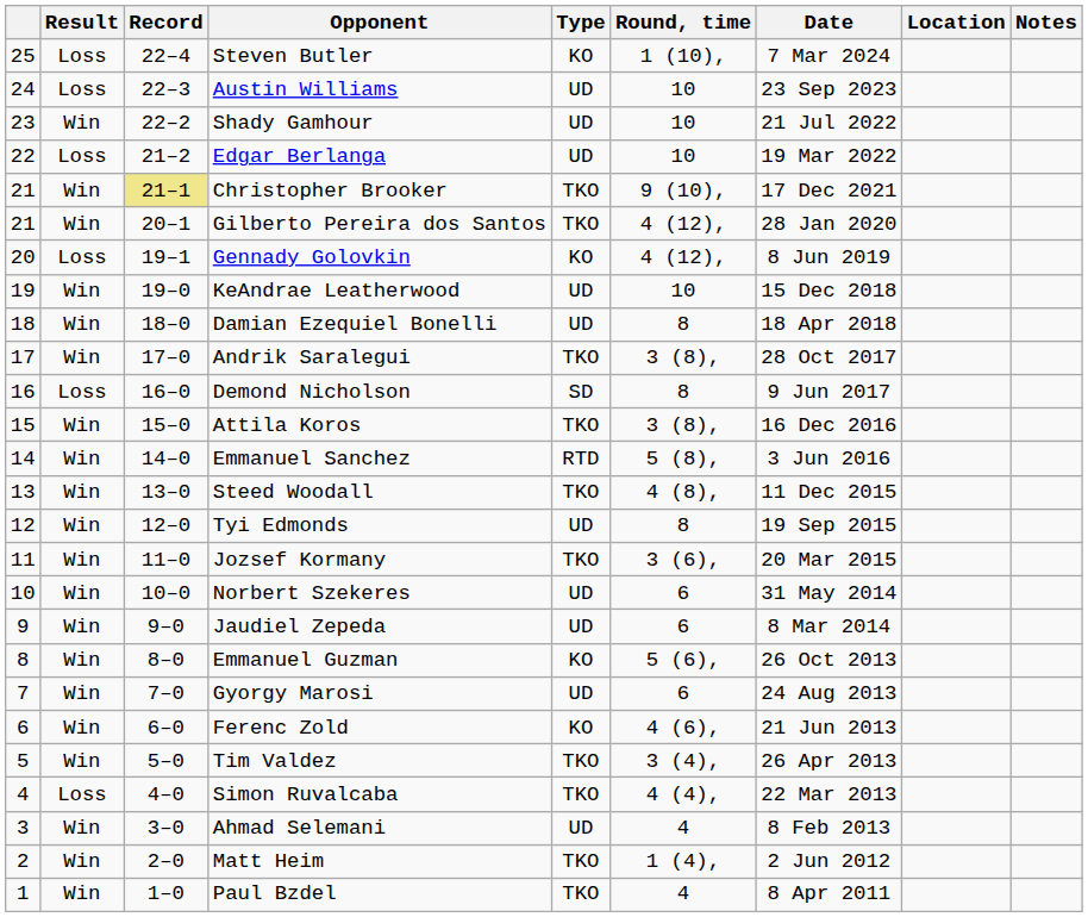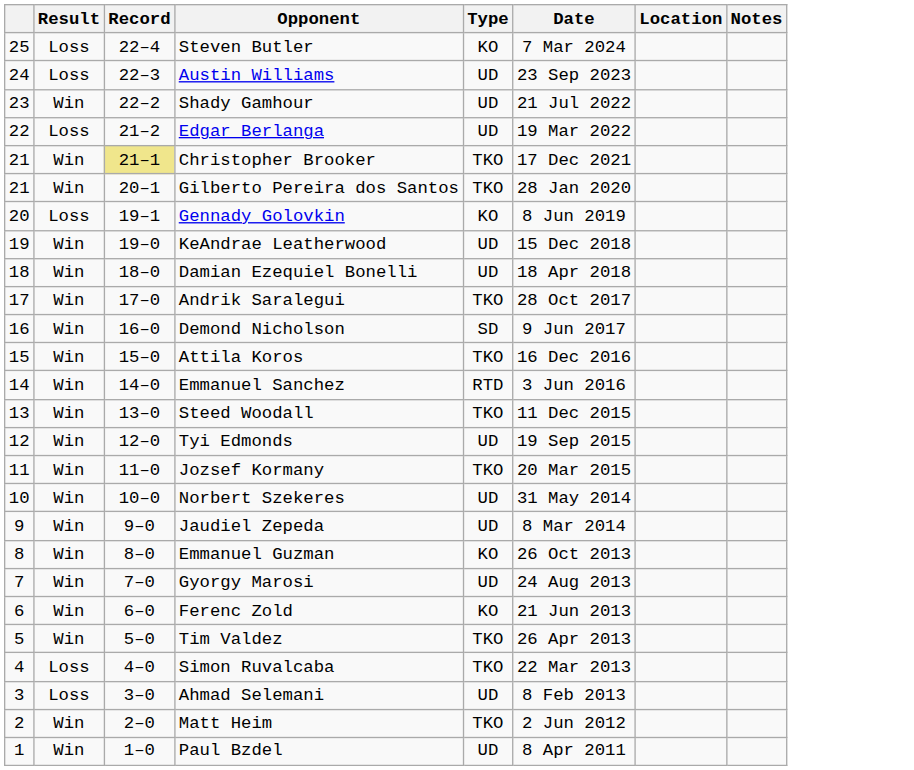 <table class="wikitable" style="text-align:center">
 <tr>
 <th></th>
 <th>Result</th>
 <th>Record</th>
 <th>Opponent</th>
 <th>Type</th>
-<th>Round, time</th>
 <th>Date</th>
 <th>Location</th>
 <th>Notes</th>
 </tr>
 <tr>
 <td>25</td>
 <td>Loss</td>
 <td>22–4</td>
 <td style="text-align:left;">Steven Butler</td>
 <td>KO</td>
-<td>1 (10), </td>
 <td>7 Mar 2024</td>
 <td style="text-align:left;"></td>
 <td></td>
 </tr>
 <tr>
 <td>24</td>
 <td>Loss</td>
 <td>22–3</td>
 <td style="text-align:left;"><a href='#'>Austin Williams</a></td>
 <td>UD</td>
-<td>10</td>
 <td>23 Sep 2023</td>
 <td align=left></td>
 <td style="text-align:left;"></td>
 </tr>
 <tr>
 <td>23</td>
 <td>Win</td>
 <td>22–2</td>
 <td style="text-align:left;">Shady Gamhour</td>
 <td>UD</td>
-<td>10</td>
 <td>21 Jul 2022</td>
 <td align=left></td>
 <td style="text-align:left;"></td>
 </tr>
 <tr>
 <td>22</td>
 <td>Loss</td>
 <td>21–2</td>
 <td style="text-align:left;"><a href='#'>Edgar Berlanga</a></td>
 <td>UD</td>
-<td>10</td>
 <td>19 Mar 2022</td>
 <td align=left></td>
 <td></td>
 </tr>
 <tr>
 <td>21</td>
 <td>Win</td>
 <td style="background: khaki;">21–1</td>
 <td style="text-align:left;">Christopher Brooker</td>
 <td>TKO</td>
-<td>9 (10), </td>
 <td>17 Dec 2021</td>
 <td style="text-align:left;"></td>
 <td style="text-align:left;"></td>
 </tr>
 <tr>
 <td>21</td>
 <td>Win</td>
 <td>20–1</td>
 <td style="text-align:left;">Gilberto Pereira dos Santos</td>
 <td>TKO</td>
-<td>4 (12), </td>
 <td>28 Jan 2020</td>
 <td style="text-align:left;"></td>
 <td style="text-align:left;"></td>
 </tr>
 <tr>
 <td>20</td>
 <td>Loss</td>
 <td>19–1</td>
 <td style="text-align:left;"><a href='#'>Gennady Golovkin</a></td>
 <td>KO</td>
-<td>4 (12), </td>
 <td>8 Jun 2019</td>
 <td style="text-align:left;"></td>
 <td style="text-align:left;"></td>
 </tr>
 <tr>
 <td>19</td>
 <td>Win</td>
 <td>19–0</td>
 <td style="text-align:left;">KeAndrae Leatherwood</td>
 <td>UD</td>
-<td>10</td>
 <td>15 Dec 2018</td>
 <td style="text-align:left;"></td>
 <td style="text-align:left;"></td>
 </tr>
 <tr>
 <td>18</td>
 <td>Win</td>
 <td>18–0</td>
 <td style="text-align:left;">Damian Ezequiel Bonelli</td>
 <td>UD</td>
-<td>8</td>
 <td>18 Apr 2018</td>
 <td style="text-align:left;"></td>
 <td style="text-align:left;"></td>
 </tr>
 <tr>
 <td>17</td>
 <td>Win</td>
 <td>17–0</td>
 <td style="text-align:left;">Andrik Saralegui</td>
 <td>TKO</td>
-<td>3 (8), </td>
 <td>28 Oct 2017</td>
 <td style="text-align:left;"></td>
 <td style="text-align:left;"></td>
 </tr>
 <tr>
 <td>16</td>
-<td>Loss</td>
+<td>Win</td>
 <td>16–0</td>
 <td style="text-align:left;">Demond Nicholson</td>
 <td>SD</td>
-<td>8</td>
 <td>9 Jun 2017</td>
 <td style="text-align:left;"></td>
 <td style="text-align:left;"></td>
 </tr>
 <tr>
 <td>15</td>
 <td>Win</td>
 <td>15–0</td>
 <td style="text-align:left;">Attila Koros</td>
 <td>TKO</td>
-<td>3 (8), </td>
 <td>16 Dec 2016</td>
 <td style="text-align:left;"></td>
 <td style="text-align:left;"></td>
 </tr>
 <tr>
 <td>14</td>
 <td>Win</td>
 <td>14–0</td>
 <td style="text-align:left;">Emmanuel Sanchez</td>
 <td>RTD</td>
-<td>5 (8), </td>
 <td>3 Jun 2016</td>
 <td style="text-align:left;"></td>
 <td style="text-align:left;"></td>
 </tr>
 <tr>
 <td>13</td>
 <td>Win</td>
 <td>13–0</td>
 <td style="text-align:left;">Steed Woodall</td>
 <td>TKO</td>
-<td>4 (8), </td>
 <td>11 Dec 2015</td>
 <td style="text-align:left;"></td>
 <td style="text-align:left;"></td>
 </tr>
 <tr>
 <td>12</td>
 <td>Win</td>
 <td>12–0</td>
 <td style="text-align:left;">Tyi Edmonds</td>
 <td>UD</td>
-<td>8</td>
 <td>19 Sep 2015</td>
 <td style="text-align:left;"></td>
 <td style="text-align:left;"></td>
 </tr>
 <tr>
 <td>11</td>
 <td>Win</td>
 <td>11–0</td>
 <td style="text-align:left;">Jozsef Kormany</td>
 <td>TKO</td>
-<td>3 (6), </td>
 <td>20 Mar 2015</td>
 <td style="text-align:left;"></td>
 <td style="text-align:left;"></td>
 </tr>
 <tr>
 <td>10</td>
 <td>Win</td>
 <td>10–0</td>
 <td style="text-align:left;">Norbert Szekeres</td>
 <td>UD</td>
-<td>6</td>
 <td>31 May 2014</td>
 <td style="text-align:left;"></td>
 <td style="text-align:left;"></td>
 </tr>
 <tr>
 <td>9</td>
 <td>Win</td>
 <td>9–0</td>
 <td style="text-align:left;">Jaudiel Zepeda</td>
 <td>UD</td>
-<td>6</td>
 <td>8 Mar 2014</td>
 <td style="text-align:left;"></td>
 <td style="text-align:left;"></td>
 </tr>
 <tr>
 <td>8</td>
 <td>Win</td>
 <td>8–0</td>
 <td style="text-align:left;">Emmanuel Guzman</td>
 <td>KO</td>
-<td>5 (6), </td>
 <td>26 Oct 2013</td>
 <td style="text-align:left;"></td>
 <td style="text-align:left;"></td>
 </tr>
 <tr>
 <td>7</td>
 <td>Win</td>
 <td>7–0</td>
 <td style="text-align:left;">Gyorgy Marosi</td>
 <td>UD</td>
-<td>6</td>
 <td>24 Aug 2013</td>
 <td style="text-align:left;"></td>
 <td style="text-align:left;"></td>
 </tr>
 <tr>
 <td>6</td>
 <td>Win</td>
 <td>6–0</td>
 <td style="text-align:left;">Ferenc Zold</td>
 <td>KO</td>
-<td>4 (6), </td>
 <td>21 Jun 2013</td>
 <td style="text-align:left;"></td>
 <td style="text-align:left;"></td>
 </tr>
 <tr>
 <td>5</td>
 <td>Win</td>
 <td>5–0</td>
 <td style="text-align:left;">Tim Valdez</td>
 <td>TKO</td>
-<td>3 (4), </td>
 <td>26 Apr 2013</td>
 <td style="text-align:left;"></td>
 <td style="text-align:left;"></td>
 </tr>
 <tr>
 <td>4</td>
 <td>Loss</td>
 <td>4–0</td>
 <td style="text-align:left;">Simon Ruvalcaba</td>
 <td>TKO</td>
-<td>4 (4), </td>
 <td>22 Mar 2013</td>
 <td style="text-align:left;"></td>
 <td style="text-align:left;"></td>
 </tr>
 <tr>
 <td>3</td>
-<td>Win</td>
+<td>Loss</td>
 <td>3–0</td>
 <td style="text-align:left;">Ahmad Selemani</td>
 <td>UD</td>
-<td>4</td>
 <td>8 Feb 2013</td>
 <td style="text-align:left;"></td>
 <td style="text-align:left;"></td>
 </tr>
 <tr>
 <td>2</td>
 <td>Win</td>
 <td>2–0</td>
 <td style="text-align:left;">Matt Heim</td>
 <td>TKO</td>
-<td>1 (4), </td>
 <td>2 Jun 2012</td>
 <td style="text-align:left;"></td>
 <td style="text-align:left;"></td>
 </tr>
 <tr>
 <td>1</td>
 <td>Win</td>
 <td>1–0</td>
 <td style="text-align:left;">Paul Bzdel</td>
-<td>TKO</td>
-<td>4</td>
+<td>UD</td>
 <td>8 Apr 2011</td>
 <td style="text-align:left;"></td>
 <td style="text-align:left;"></td>
 </tr>
 </table>
